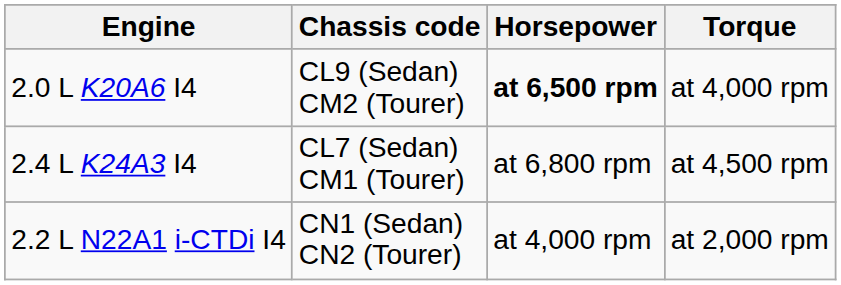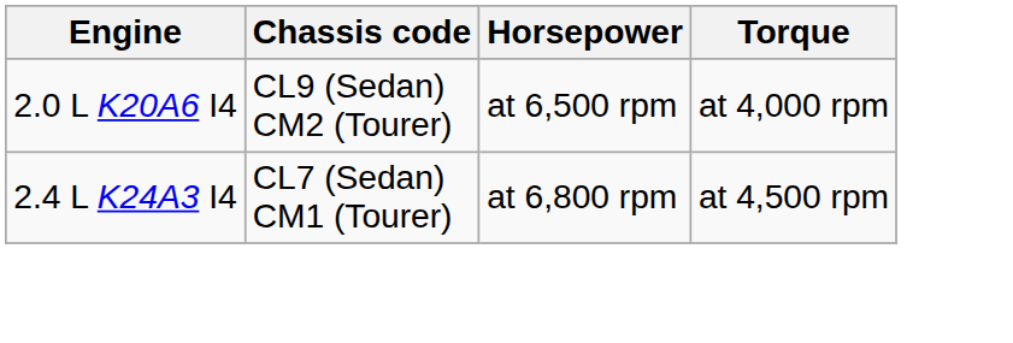 <table class="wikitable">
 <tr>
 <th>Engine</th>
 <th>Chassis code</th>
 <th>Horsepower</th>
 <th>Torque</th>
 </tr>
 <tr>
 <td>2.0 L <em><a href='#'>K20A6</a></em> I4</td>
 <td>CL9 (Sedan)<br>CM2 (Tourer)</td>
-<td><strong> at 6,500 rpm</strong></td>
+<td> at 6,500 rpm</td>
 <td> at 4,000 rpm</td>
 </tr>
 <tr>
 <td>2.4 L <em><a href='#'>K24A3</a></em> I4</td>
 <td>CL7 (Sedan)<br>CM1 (Tourer)</td>
 <td> at 6,800 rpm</td>
 <td> at 4,500 rpm</td>
 </tr>
-<tr>
-<td>2.2 L <a href='#'>N22A1</a> <a href='#'>i-CTDi</a> I4</td>
-<td>CN1 (Sedan)<br>CN2 (Tourer)</td>
-<td> at 4,000 rpm</td>
-<td> at 2,000 rpm</td>
-</tr>
 </table>
